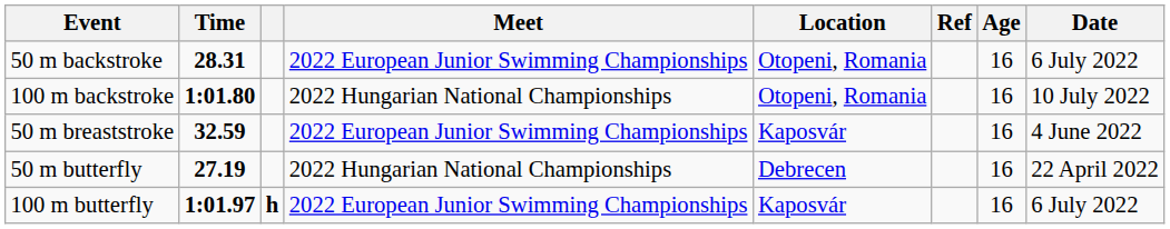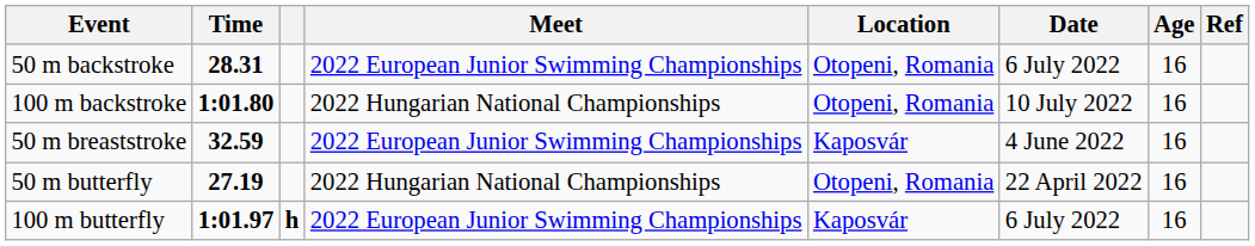 <table class="wikitable">
 <tr>
 <th>Event</th>
 <th>Time</th>
 <th></th>
 <th>Meet</th>
 <th>Location</th>
+<th>Date</th>
+<th>Age</th>
 <th>Ref</th>
-<th>Age</th>
-<th>Date</th>
 </tr>
 <tr>
 <td>50 m backstroke</td>
 <td style="text-align:center;"><strong>28.31</strong></td>
 <td></td>
 <td><a href='#'>2022 European Junior Swimming Championships</a></td>
 <td><a href='#'>Otopeni</a>, <a href='#'>Romania</a></td>
+<td>6 July 2022</td>
+<td style="text-align:center;">16</td>
 <td style="text-align:center;"></td>
-<td style="text-align:center;">16</td>
-<td>6 July 2022</td>
 </tr>
 <tr>
 <td>100 m backstroke</td>
 <td style="text-align:center;"><strong>1:01.80</strong></td>
 <td></td>
 <td>2022 Hungarian National Championships</td>
 <td><a href='#'>Otopeni</a>, <a href='#'>Romania</a></td>
+<td>10 July 2022</td>
+<td style="text-align:center;">16</td>
 <td style="text-align:center;"></td>
-<td style="text-align:center;">16</td>
-<td>10 July 2022</td>
 </tr>
 <tr>
 <td>50 m breaststroke</td>
 <td style="text-align:center;"><strong>32.59</strong></td>
 <td></td>
 <td><a href='#'>2022 European Junior Swimming Championships</a></td>
 <td><a href='#'>Kaposvár</a></td>
+<td>4 June 2022</td>
+<td style="text-align:center;">16</td>
 <td style="text-align:center;"></td>
-<td style="text-align:center;">16</td>
-<td>4 June 2022</td>
 </tr>
 <tr>
 <td>50 m butterfly</td>
 <td style="text-align:center;"><strong>27.19</strong></td>
 <td></td>
 <td>2022 Hungarian National Championships</td>
-<td><a href='#'>Debrecen</a></td>
+<td><a href='#'>Otopeni</a>, <a href='#'>Romania</a></td>
+<td>22 April 2022</td>
+<td style="text-align:center;">16</td>
 <td style="text-align:center;"></td>
-<td style="text-align:center;">16</td>
-<td>22 April 2022</td>
 </tr>
 <tr>
 <td>100 m butterfly</td>
 <td style="text-align:center;"><strong>1:01.97</strong></td>
 <td><strong>h</strong></td>
 <td><a href='#'>2022 European Junior Swimming Championships</a></td>
 <td><a href='#'>Kaposvár</a></td>
+<td>6 July 2022</td>
+<td style="text-align:center;">16</td>
 <td style="text-align:center;"></td>
-<td style="text-align:center;">16</td>
-<td>6 July 2022</td>
 </tr>
 </table>
